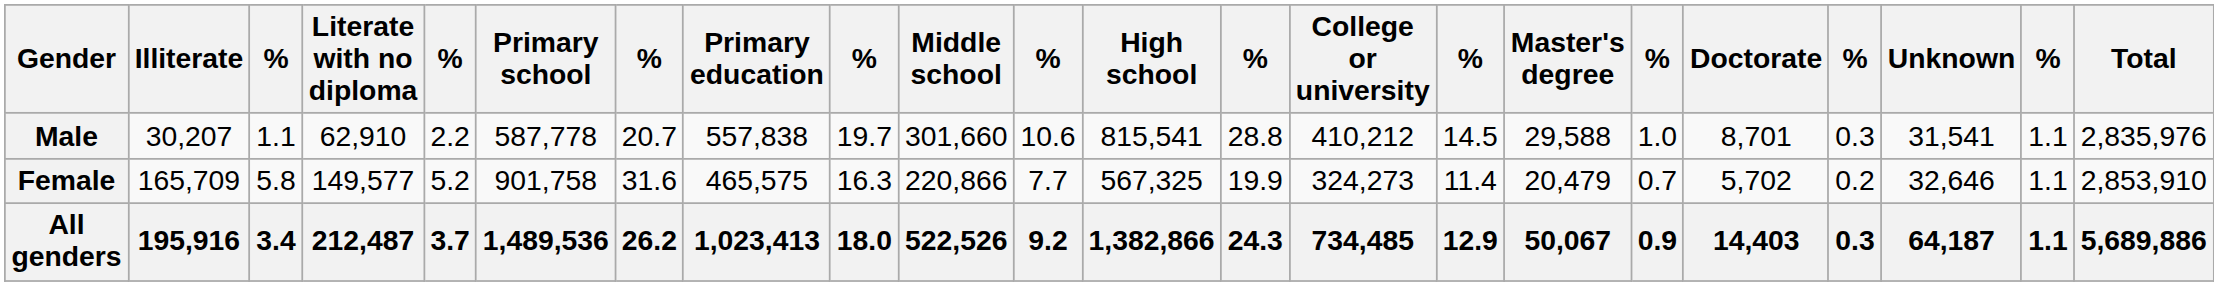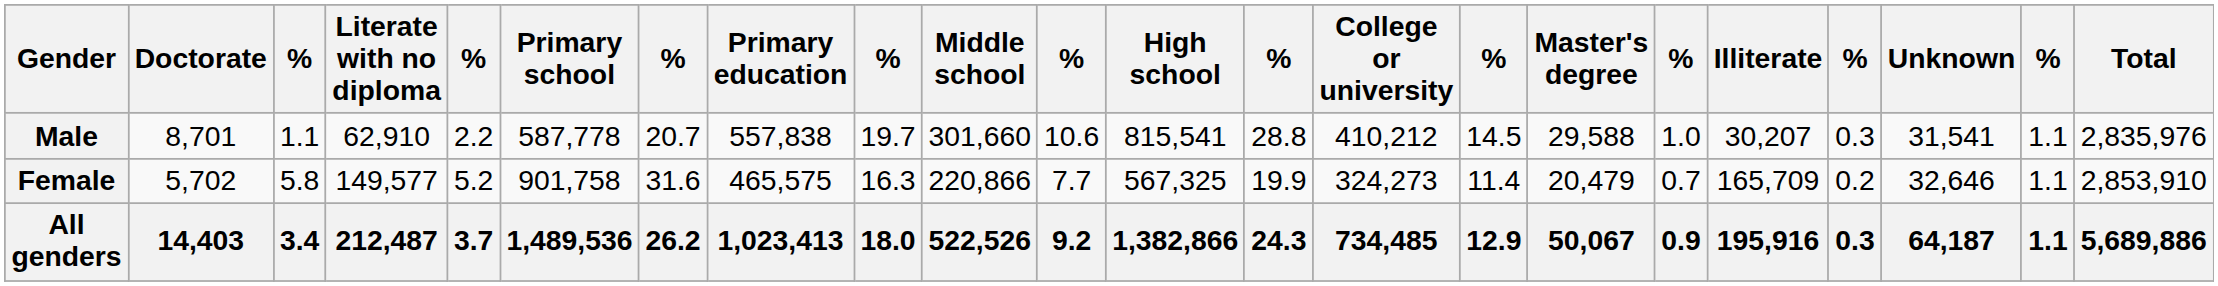 <table class="wikitable">
 <tr>
 <th style="width:80pt;">Gender</th>
-<th style="width:80pt;">Illiterate</th>
+<th style="width:80pt;">Doctorate</th>
 <th style="width:20pt;">%</th>
 <th style="width:80pt;">Literate with no diploma</th>
 <th style="width:20pt;">%</th>
 <th style="width:80pt;">Primary school</th>
 <th style="width:20pt;">%</th>
 <th style="width:80pt;">Primary education</th>
 <th style="width:20pt;">%</th>
 <th style="width:80pt;">Middle school</th>
 <th style="width:20pt;">%</th>
 <th style="width:80pt;">High school</th>
 <th style="width:20pt;">%</th>
 <th style="width:80pt;">College or university</th>
 <th style="width:20pt;">%</th>
 <th style="width:80pt;">Master's degree</th>
 <th style="width:20pt;">%</th>
-<th style="width:80pt;">Doctorate</th>
+<th style="width:80pt;">Illiterate</th>
 <th style="width:20pt;">%</th>
 <th style="width:80pt;">Unknown</th>
 <th style="width:20pt;">%</th>
 <th style="width:80pt;">Total</th>
 </tr>
 <tr>
 <th style="width:80pt;">Male</th>
-<td style="text-align:center;">30,207</td>
+<td style="text-align:center;">8,701</td>
 <td style="text-align:center;">1.1</td>
 <td style="text-align:center;">62,910</td>
 <td style="text-align:center;">2.2</td>
 <td style="text-align:center;">587,778</td>
 <td style="text-align:center;">20.7</td>
 <td style="text-align:center;">557,838</td>
 <td style="text-align:center;">19.7</td>
 <td style="text-align:center;">301,660</td>
 <td style="text-align:center;">10.6</td>
 <td style="text-align:center;">815,541</td>
 <td style="text-align:center;">28.8</td>
 <td style="text-align:center;">410,212</td>
 <td style="text-align:center;">14.5</td>
 <td style="text-align:center;">29,588</td>
 <td style="text-align:center;">1.0</td>
-<td style="text-align:center;">8,701</td>
+<td style="text-align:center;">30,207</td>
 <td style="text-align:center;">0.3</td>
 <td style="text-align:center;">31,541</td>
 <td style="text-align:center;">1.1</td>
 <td style="text-align:center;">2,835,976</td>
 </tr>
 <tr>
 <th style="width:80pt;">Female</th>
-<td style="text-align:center;">165,709</td>
+<td style="text-align:center;">5,702</td>
 <td style="text-align:center;">5.8</td>
 <td style="text-align:center;">149,577</td>
 <td style="text-align:center;">5.2</td>
 <td style="text-align:center;">901,758</td>
 <td style="text-align:center;">31.6</td>
 <td style="text-align:center;">465,575</td>
 <td style="text-align:center;">16.3</td>
 <td style="text-align:center;">220,866</td>
 <td style="text-align:center;">7.7</td>
 <td style="text-align:center;">567,325</td>
 <td style="text-align:center;">19.9</td>
 <td style="text-align:center;">324,273</td>
 <td style="text-align:center;">11.4</td>
 <td style="text-align:center;">20,479</td>
 <td style="text-align:center;">0.7</td>
-<td style="text-align:center;">5,702</td>
+<td style="text-align:center;">165,709</td>
 <td style="text-align:center;">0.2</td>
 <td style="text-align:center;">32,646</td>
 <td style="text-align:center;">1.1</td>
 <td style="text-align:center;">2,853,910</td>
 </tr>
 <tr>
 <th>All genders</th>
-<th>195,916</th>
+<th>14,403</th>
 <th>3.4</th>
 <th>212,487</th>
 <th>3.7</th>
 <th>1,489,536</th>
 <th>26.2</th>
 <th>1,023,413</th>
 <th>18.0</th>
 <th>522,526</th>
 <th>9.2</th>
 <th>1,382,866</th>
 <th>24.3</th>
 <th>734,485</th>
 <th>12.9</th>
 <th>50,067</th>
 <th>0.9</th>
-<th>14,403</th>
+<th>195,916</th>
 <th>0.3</th>
 <th>64,187</th>
 <th>1.1</th>
 <th>5,689,886</th>
 </tr>
 </table>
